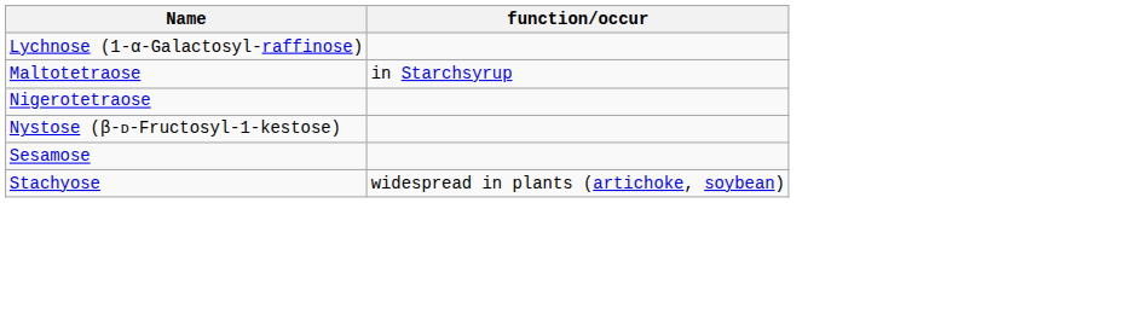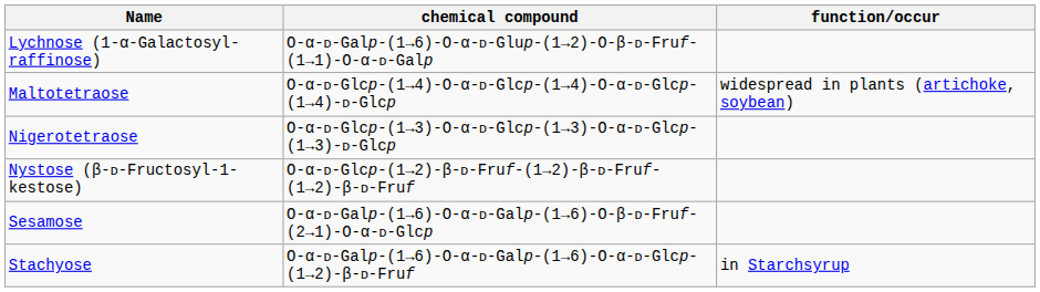 <table class="wikitable">
 <tr class="hintergrundfarbe5">
 <th>Name</th>
+<th>chemical compound</th>
 <th>function/occur</th>
 </tr>
 <tr>
 <td><a href='#'>Lychnose</a> (1-α-Galactosyl-<a href='#'>raffinose</a>)</td>
+<td>O-α-<small>D</small>-Gal<em>p</em>-(1→6)-O-α-<small>D</small>-Glu<em>p</em>-(1→2)-O-β-<small>D</small>-Fru<em>f</em>-(1→1)-O-α-<small>D</small>-Gal<em>p</em></td>
 <td></td>
 </tr>
 <tr>
 <td><a href='#'>Maltotetraose</a></td>
-<td>in <a href='#'>Starchsyrup</a></td>
+<td>O-α-<small>D</small>-Glc<em>p</em>-(1→4)-O-α-<small>D</small>-Glc<em>p</em>-(1→4)-O-α-<small>D</small>-Glc<em>p</em>-(1→4)-<small>D</small>-Glc<em>p</em></td>
+<td>widespread in plants (<a href='#'>artichoke</a>, <a href='#'>soybean</a>)</td>
 </tr>
 <tr>
 <td><a href='#'>Nigerotetraose</a></td>
+<td>O-α-<small>D</small>-Glc<em>p</em>-(1→3)-O-α-<small>D</small>-Glc<em>p</em>-(1→3)-O-α-<small>D</small>-Glc<em>p</em>-(1→3)-<small>D</small>-Glc<em>p</em></td>
 <td></td>
 </tr>
 <tr>
 <td><a href='#'>Nystose</a> (β-<small>D</small>-Fructosyl-1-kestose)</td>
+<td>O-α-<small>D</small>-Glc<em>p</em>-(1→2)-β-<small>D</small>-Fru<em>f</em>-(1→2)-β-<small>D</small>-Fru<em>f</em>-(1→2)-β-<small>D</small>-Fru<em>f</em></td>
 <td></td>
 </tr>
 <tr>
 <td><a href='#'>Sesamose</a></td>
+<td>O-α-<small>D</small>-Gal<em>p</em>-(1→6)-O-α-<small>D</small>-Gal<em>p</em>-(1→6)-O-β-<small>D</small>-Fru<em>f</em>-(2→1)-O-α-<small>D</small>-Glc<em>p</em></td>
 <td></td>
 </tr>
 <tr>
 <td><a href='#'>Stachyose</a></td>
-<td>widespread in plants (<a href='#'>artichoke</a>, <a href='#'>soybean</a>)</td>
+<td>O-α-<small>D</small>-Gal<em>p</em>-(1→6)-O-α-<small>D</small>-Gal<em>p</em>-(1→6)-O-α-<small>D</small>-Glc<em>p</em>-(1→2)-β-<small>D</small>-Fru<em>f</em></td>
+<td>in <a href='#'>Starchsyrup</a></td>
 </tr>
 </table>
